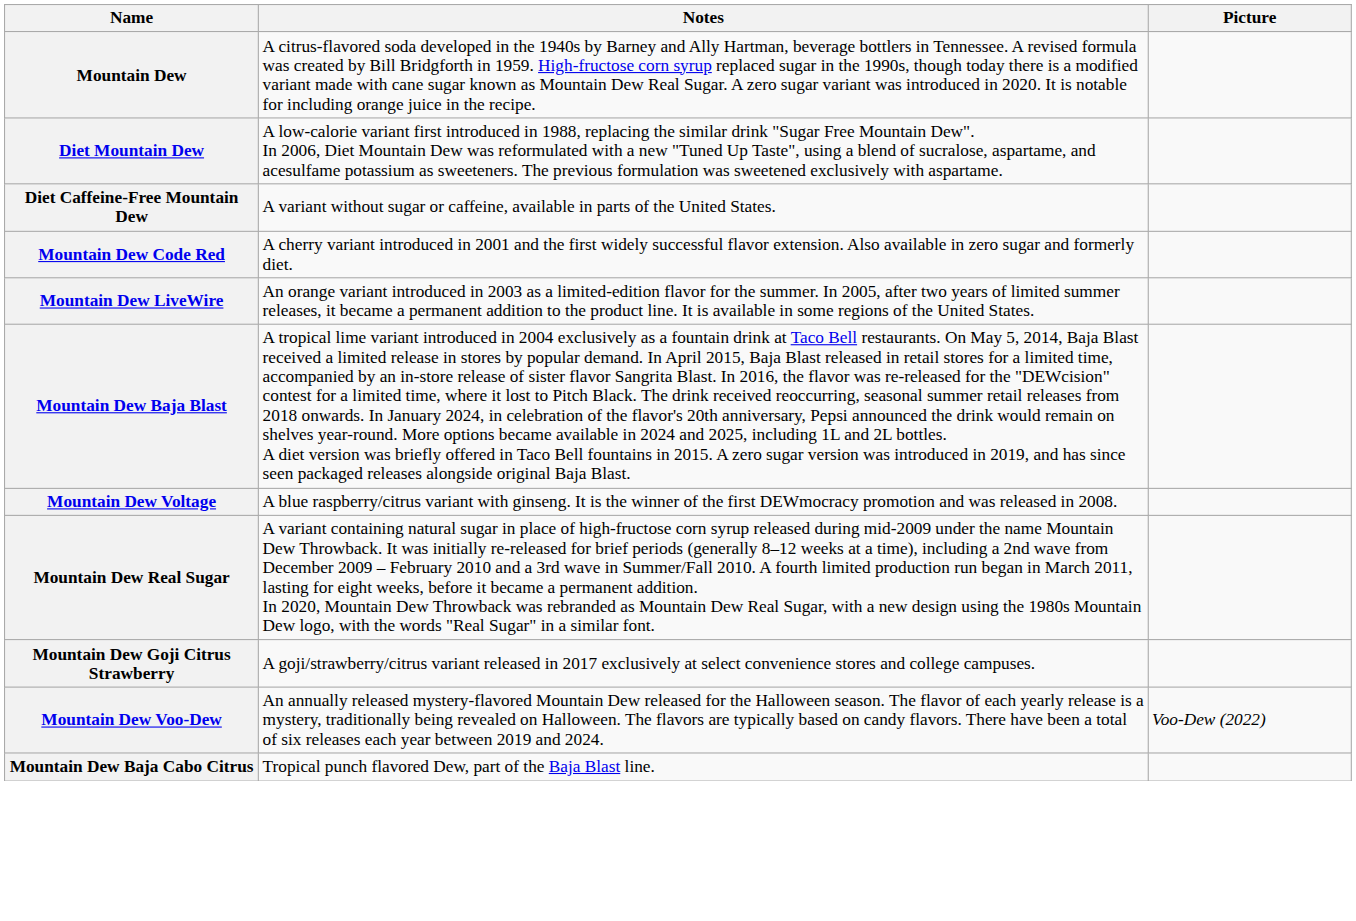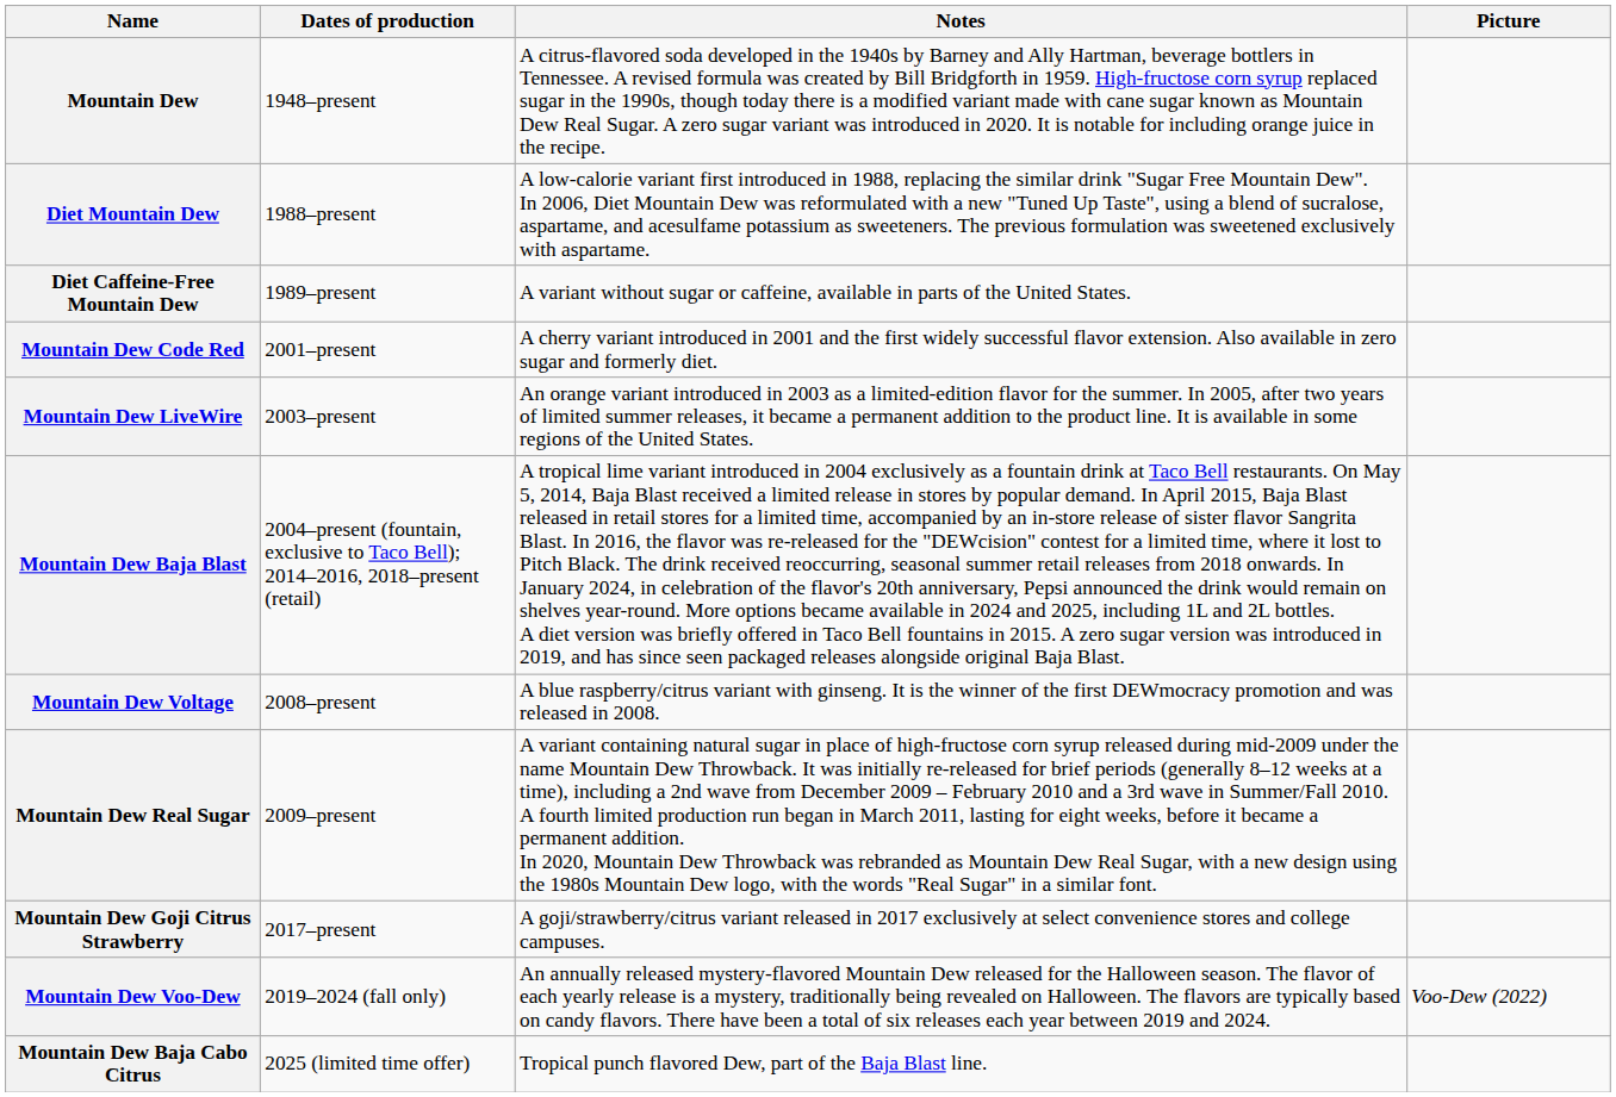 <table class="wikitable" style="text-align:left;">
 <tr>
 <th style="width:10%;">Name</th>
+<th style="width:10%;">Dates of production</th>
 <th style="width:35%;">Notes</th>
 <th style="width:8%;">Picture</th>
 </tr>
 <tr>
 <th>Mountain Dew</th>
+<td>1948–present</td>
 <td>A citrus-flavored soda developed in the 1940s by Barney and Ally Hartman, beverage bottlers in Tennessee. A revised formula was created by Bill Bridgforth in 1959. <a href='#'>High-fructose corn syrup</a> replaced sugar in the 1990s, though today there is a modified variant made with cane sugar known as Mountain Dew Real Sugar. A zero sugar variant was introduced in 2020. It is notable for including orange juice in the recipe.</td>
 <td></td>
 </tr>
 <tr>
 <th><a href='#'>Diet Mountain Dew</a></th>
+<td>1988–present</td>
 <td>A low-calorie variant first introduced in 1988, replacing the similar drink "Sugar Free Mountain Dew".<br>In 2006, Diet Mountain Dew was reformulated with a new "Tuned Up Taste", using a blend of sucralose, aspartame, and acesulfame potassium as sweeteners. The previous formulation was sweetened exclusively with aspartame.</td>
 <td></td>
 </tr>
 <tr>
 <th>Diet Caffeine-Free Mountain Dew</th>
+<td>1989–present</td>
 <td>A variant without sugar or caffeine, available in parts of the United States.</td>
 <td></td>
 </tr>
 <tr>
 <th><a href='#'>Mountain Dew Code Red</a></th>
+<td>2001–present</td>
 <td>A cherry variant introduced in 2001 and the first widely successful flavor extension. Also available in zero sugar and formerly diet.</td>
 <td></td>
 </tr>
 <tr>
 <th><a href='#'>Mountain Dew LiveWire</a></th>
+<td>2003–present</td>
 <td>An orange variant introduced in 2003 as a limited-edition flavor for the summer. In 2005, after two years of limited summer releases, it became a permanent addition to the product line. It is available in some regions of the United States.</td>
 <td></td>
 </tr>
 <tr>
 <th><a href='#'>Mountain Dew Baja Blast</a></th>
+<td>2004–present (fountain, exclusive to <a href='#'>Taco Bell</a>);<br>2014–2016, 2018–present (retail)</td>
 <td>A tropical lime variant introduced in 2004 exclusively as a fountain drink at <a href='#'>Taco Bell</a> restaurants. On May 5, 2014, Baja Blast received a limited release in stores by popular demand. In April 2015, Baja Blast released in retail stores for a limited time, accompanied by an in-store release of sister flavor Sangrita Blast. In 2016, the flavor was re-released for the "DEWcision" contest for a limited time, where it lost to Pitch Black. The drink received reoccurring, seasonal summer retail releases from 2018 onwards. In January 2024, in celebration of the flavor's 20th anniversary, Pepsi announced the drink would remain on shelves year-round. More options became available in 2024 and 2025, including 1L and 2L bottles.<br>A diet version was briefly offered in Taco Bell fountains in 2015. A zero sugar version was introduced in 2019, and has since seen packaged releases alongside original Baja Blast.</td>
 <td></td>
 </tr>
 <tr>
 <th><a href='#'>Mountain Dew Voltage</a></th>
+<td>2008–present</td>
 <td>A blue raspberry/citrus variant with ginseng. It is the winner of the first DEWmocracy promotion and was released in 2008.</td>
 <td></td>
 </tr>
 <tr>
 <th>Mountain Dew Real Sugar</th>
+<td>2009–present</td>
 <td>A variant containing natural sugar in place of high-fructose corn syrup released during mid-2009 under the name Mountain Dew Throwback. It was initially re-released for brief periods (generally 8–12 weeks at a time), including a 2nd wave from December 2009 – February 2010 and a 3rd wave in Summer/Fall 2010. A fourth limited production run began in March 2011, lasting for eight weeks, before it became a permanent addition.<br>In 2020, Mountain Dew Throwback was rebranded as Mountain Dew Real Sugar, with a new design using the 1980s Mountain Dew logo, with the words "Real Sugar" in a similar font.</td>
 <td></td>
 </tr>
 <tr>
 <th>Mountain Dew Goji Citrus Strawberry</th>
+<td>2017–present</td>
 <td>A goji/strawberry/citrus variant released in 2017 exclusively at select convenience stores and college campuses.</td>
 <td></td>
 </tr>
 <tr>
 <th><a href='#'>Mountain Dew Voo-Dew</a></th>
+<td>2019–2024 (fall only)</td>
 <td>An annually released mystery-flavored Mountain Dew released for the Halloween season. The flavor of each yearly release is a mystery, traditionally being revealed on Halloween. The flavors are typically based on candy flavors. There have been a total of six releases each year between 2019 and 2024.</td>
 <td><em>Voo-Dew (2022)</em></td>
 </tr>
 <tr>
 <th>Mountain Dew Baja Cabo Citrus</th>
+<td>2025 (limited time offer)</td>
 <td>Tropical punch flavored Dew, part of the <a href='#'>Baja Blast</a> line.</td>
 <td></td>
 </tr>
 </table>
